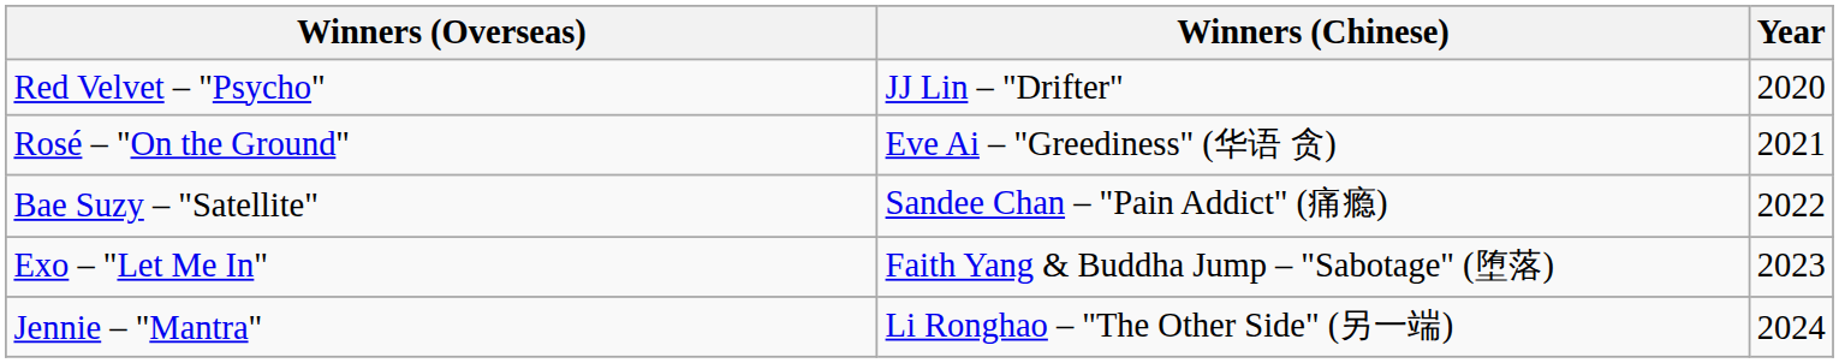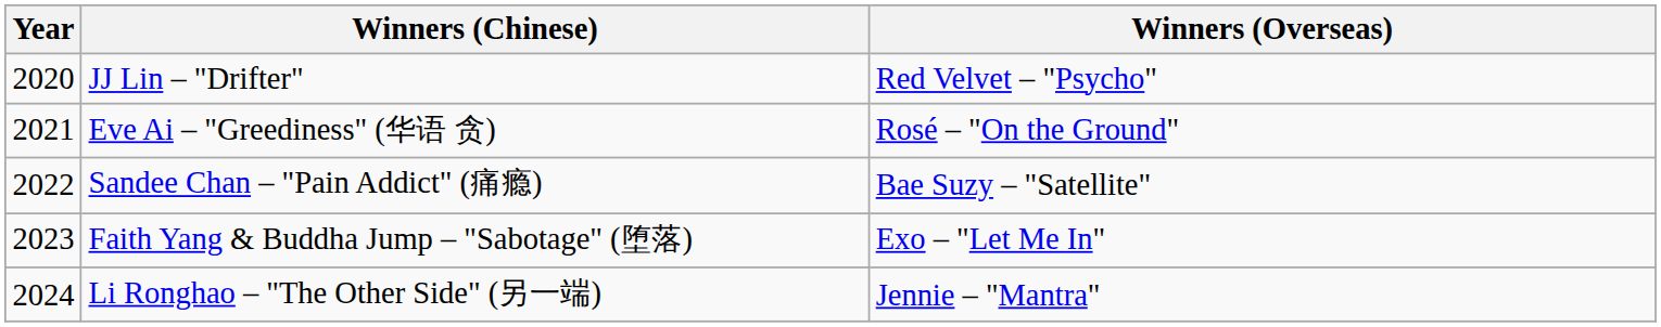 <table class="wikitable">
 <tr>
+<th>Year</th>
+<th style="width:25em;">Winners (Chinese)</th>
 <th style="width:25em;">Winners (Overseas)</th>
-<th style="width:25em;">Winners (Chinese)</th>
-<th>Year</th>
 </tr>
 <tr>
+<td>2020</td>
+<td><a href='#'>JJ Lin</a> – "Drifter"</td>
 <td><a href='#'>Red Velvet</a> – "<a href='#'>Psycho</a>"</td>
-<td><a href='#'>JJ Lin</a> – "Drifter"</td>
-<td>2020</td>
 </tr>
 <tr>
+<td>2021</td>
+<td><a href='#'>Eve Ai</a> – "Greediness" (华语 贪)</td>
 <td><a href='#'>Rosé</a> – "<a href='#'>On the Ground</a>"</td>
-<td><a href='#'>Eve Ai</a> – "Greediness" (华语 贪)</td>
-<td>2021</td>
 </tr>
 <tr>
+<td>2022</td>
+<td><a href='#'>Sandee Chan</a> – "Pain Addict" (痛瘾)</td>
 <td><a href='#'>Bae Suzy</a> – "Satellite"</td>
-<td><a href='#'>Sandee Chan</a> – "Pain Addict" (痛瘾)</td>
-<td>2022</td>
 </tr>
 <tr>
+<td>2023</td>
+<td><a href='#'>Faith Yang</a> & Buddha Jump – "Sabotage" (堕落)</td>
 <td><a href='#'>Exo</a> – "<a href='#'>Let Me In</a>"</td>
-<td><a href='#'>Faith Yang</a> & Buddha Jump – "Sabotage" (堕落)</td>
-<td>2023</td>
 </tr>
 <tr>
+<td>2024</td>
+<td><a href='#'>Li Ronghao</a> – "The Other Side" (另一端)</td>
 <td><a href='#'>Jennie</a> – "<a href='#'>Mantra</a>"</td>
-<td><a href='#'>Li Ronghao</a> – "The Other Side" (另一端)</td>
-<td>2024</td>
 </tr>
 </table>
